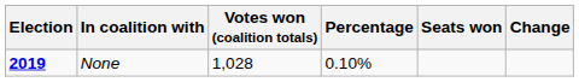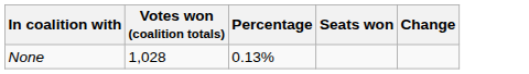 <table class="wikitable">
 <tr>
-<th>Election</th>
 <th>In coalition with</th>
 <th>Votes won<br><small>(coalition totals)</small></th>
 <th>Percentage</th>
 <th>Seats won</th>
 <th>Change</th>
 </tr>
 <tr>
-<td><strong><a href='#'>2019</a></strong></td>
 <td><em>None</em></td>
 <td>1,028</td>
-<td>0.10%</td>
+<td>0.13%</td>
 <td></td>
 <td></td>
 </tr>
 </table>
